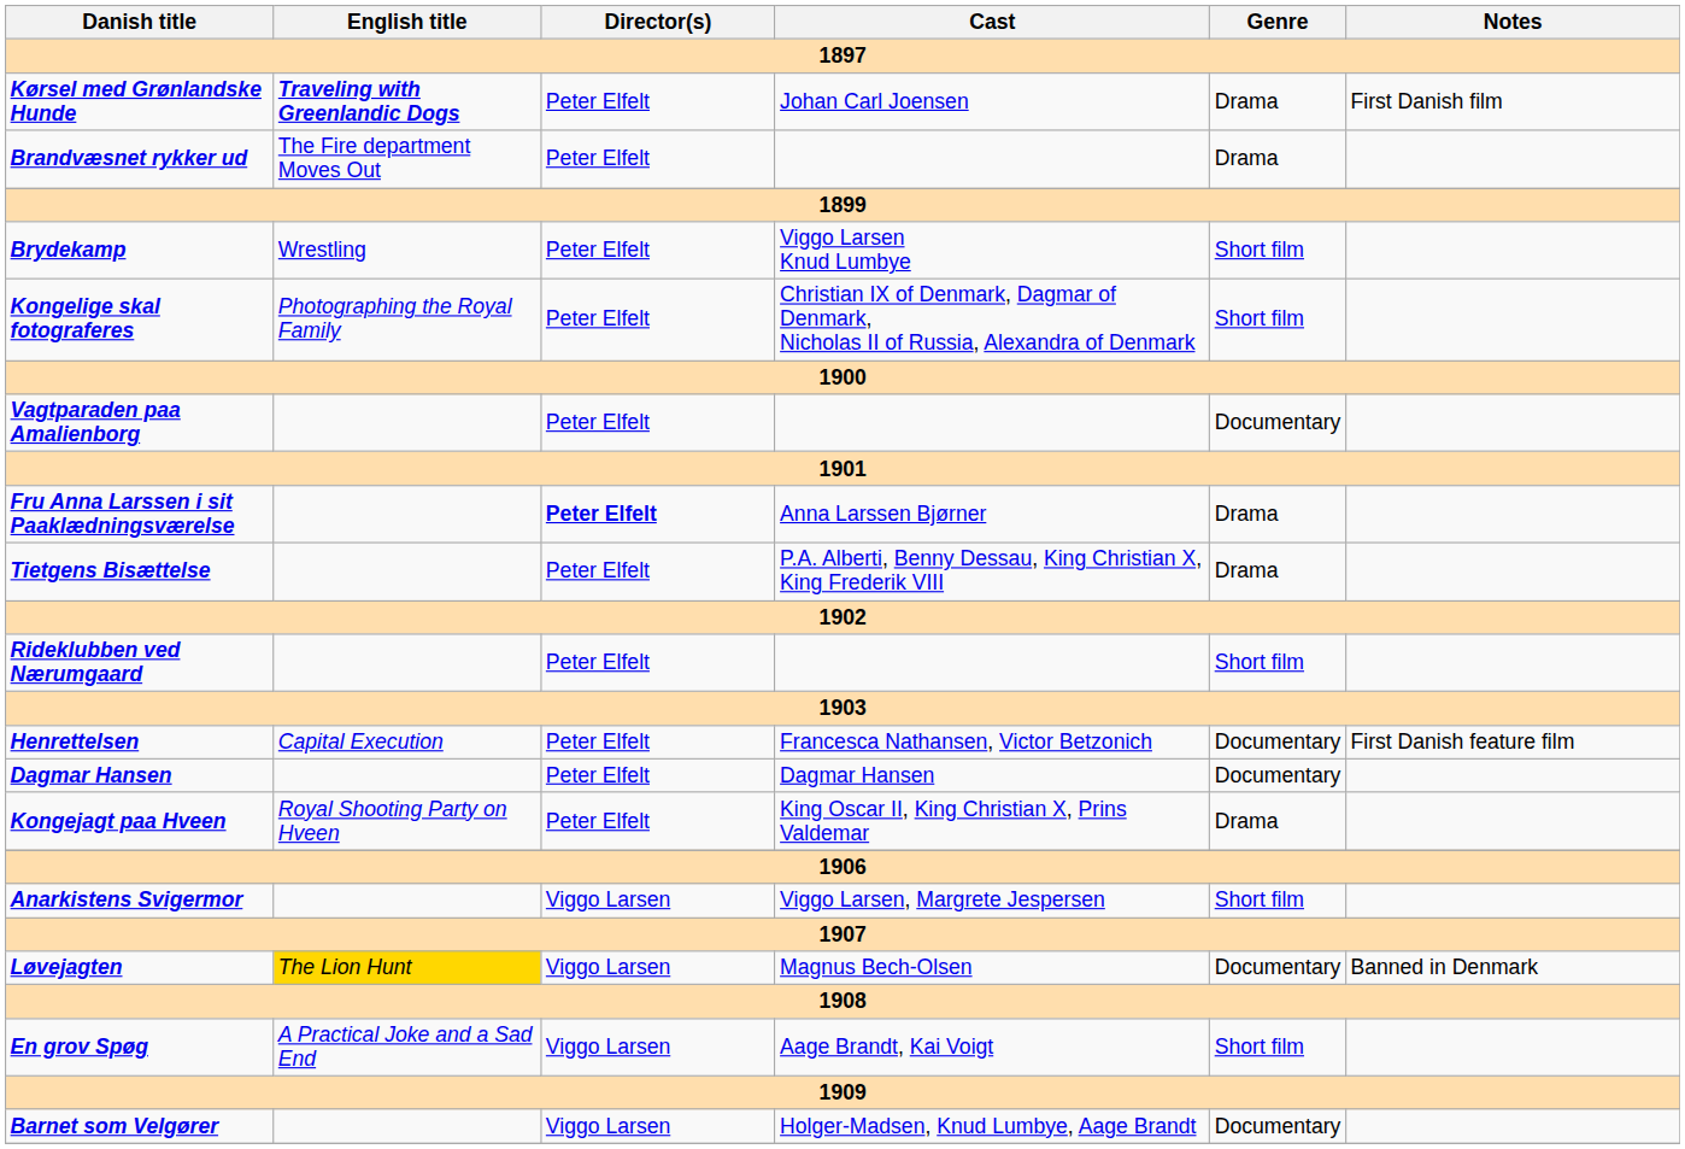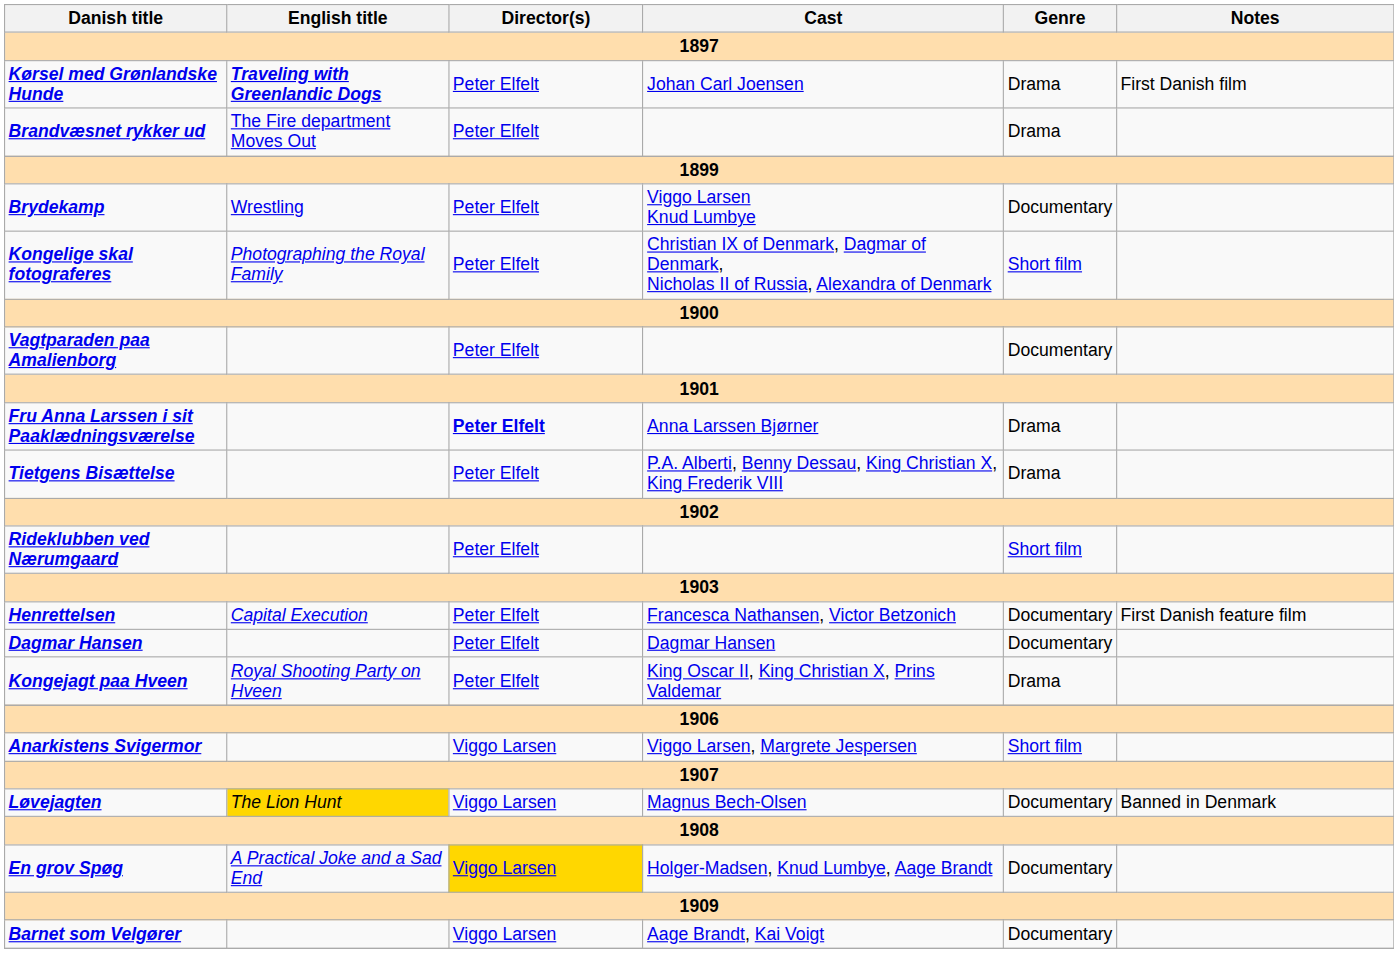 <table class="wikitable" width= "100%">
 <tr>
 <th width=16%>Danish title</th>
 <th width=16%>English title</th>
 <th width=14%>Director(s)</th>
 <th width=26%>Cast</th>
 <th width=6%>Genre</th>
 <th width=20%>Notes</th>
 </tr>
 <tr>
 <td colspan="7" style="text-align:center; background:#ffdead;"><strong>1897</strong></td>
 </tr>
 <tr>
 <td><strong><em><a href='#'>Kørsel med Grønlandske Hunde</a></em></strong></td>
 <td><strong><em><a href='#'>Traveling with Greenlandic Dogs</a></em></strong></td>
 <td><a href='#'>Peter Elfelt</a></td>
 <td><a href='#'>Johan Carl Joensen</a></td>
 <td>Drama</td>
 <td>First Danish film</td>
 </tr>
 <tr>
 <td><strong><em><a href='#'>Brandvæsnet rykker ud</a></em></strong></td>
 <td><a href='#'>The Fire department Moves Out</a></td>
 <td><a href='#'>Peter Elfelt</a></td>
 <td></td>
 <td>Drama</td>
 <td></td>
 </tr>
 <tr>
 </tr>
 <tr>
 <td colspan="7" style="text-align:center; background:#ffdead;"><strong>1899</strong></td>
 </tr>
 <tr>
 <td><strong><em><a href='#'>Brydekamp</a></em></strong></td>
 <td><a href='#'>Wrestling</a></td>
 <td><a href='#'>Peter Elfelt</a></td>
 <td><a href='#'>Viggo Larsen</a><br><a href='#'>Knud Lumbye</a></td>
-<td><a href='#'>Short film</a></td>
+<td>Documentary</td>
 <td></td>
 </tr>
 <tr>
 <td><strong><em><a href='#'>Kongelige skal fotograferes</a></em></strong></td>
 <td><em><a href='#'>Photographing the Royal Family</a></em></td>
 <td><a href='#'>Peter Elfelt</a></td>
 <td><a href='#'>Christian IX of Denmark</a>, <a href='#'>Dagmar of Denmark</a>,<br><a href='#'>Nicholas II of Russia</a>, <a href='#'>Alexandra of Denmark</a></td>
 <td><a href='#'>Short film</a></td>
 <td></td>
 </tr>
 <tr>
 <td colspan="7" style="text-align:center; background:#ffdead;"><strong>1900</strong></td>
 </tr>
 <tr>
 <td><strong><em><a href='#'>Vagtparaden paa Amalienborg</a></em></strong></td>
 <td></td>
 <td><a href='#'>Peter Elfelt</a></td>
 <td></td>
 <td>Documentary</td>
 <td></td>
 </tr>
 <tr>
 <td colspan="7" style="text-align:center; background:#ffdead;"><strong>1901</strong></td>
 </tr>
 <tr>
 <td><strong><em><a href='#'>Fru Anna Larssen i sit Paaklædningsværelse</a></em></strong></td>
 <td></td>
 <td><strong><a href='#'>Peter Elfelt</a></strong></td>
 <td><a href='#'>Anna Larssen Bjørner</a></td>
 <td>Drama</td>
 <td></td>
 </tr>
 <tr>
 <td><strong><em><a href='#'>Tietgens Bisættelse</a></em></strong></td>
 <td></td>
 <td><a href='#'>Peter Elfelt</a></td>
 <td><a href='#'>P.A. Alberti</a>, <a href='#'>Benny Dessau</a>, <a href='#'>King Christian X</a>,<br><a href='#'>King Frederik VIII</a></td>
 <td>Drama</td>
 <td></td>
 </tr>
 <tr>
 <td colspan="7" style="text-align:center; background:#ffdead;"><strong>1902</strong></td>
 </tr>
 <tr>
 <td><strong><em><a href='#'>Rideklubben ved Nærumgaard</a></em></strong></td>
 <td></td>
 <td><a href='#'>Peter Elfelt</a></td>
 <td></td>
 <td><a href='#'>Short film</a></td>
 <td></td>
 </tr>
 <tr>
 <td colspan="7" style="text-align:center; background:#ffdead;"><strong>1903</strong></td>
 </tr>
 <tr>
 <td><strong><em><a href='#'>Henrettelsen</a></em></strong></td>
 <td><em><a href='#'>Capital Execution</a></em></td>
 <td><a href='#'>Peter Elfelt</a></td>
 <td><a href='#'>Francesca Nathansen</a>, <a href='#'>Victor Betzonich</a></td>
 <td>Documentary</td>
 <td>First Danish feature film</td>
 </tr>
 <tr>
 <td><strong><em><a href='#'>Dagmar Hansen</a></em></strong></td>
 <td></td>
 <td><a href='#'>Peter Elfelt</a></td>
 <td><a href='#'>Dagmar Hansen</a></td>
 <td>Documentary</td>
 <td></td>
 </tr>
 <tr>
 <td><strong><em><a href='#'>Kongejagt paa Hveen</a></em></strong></td>
 <td><em><a href='#'>Royal Shooting Party on Hveen</a></em></td>
 <td><a href='#'>Peter Elfelt</a></td>
 <td><a href='#'>King Oscar II</a>, <a href='#'>King Christian X</a>, <a href='#'>Prins Valdemar</a></td>
 <td>Drama</td>
 <td></td>
 </tr>
 <tr>
 </tr>
 <tr>
 </tr>
 <tr>
 <td colspan="7" style="text-align:center; background:#ffdead;"><strong>1906</strong></td>
 </tr>
 <tr>
 <td><strong><em><a href='#'>Anarkistens Svigermor</a></em></strong></td>
 <td></td>
 <td><a href='#'>Viggo Larsen</a></td>
 <td><a href='#'>Viggo Larsen</a>, <a href='#'>Margrete Jespersen</a></td>
 <td><a href='#'>Short film</a></td>
 <td></td>
 </tr>
 <tr>
 <td colspan="7" style="text-align:center; background:#ffdead;"><strong>1907</strong></td>
 </tr>
 <tr>
 <td><strong><em><a href='#'>Løvejagten</a></em></strong></td>
 <td style="background: gold;"><em>The Lion Hunt</em></td>
 <td><a href='#'>Viggo Larsen</a></td>
 <td><a href='#'>Magnus Bech-Olsen</a></td>
 <td>Documentary</td>
 <td>Banned in Denmark</td>
 </tr>
 <tr>
 <td colspan="7" style="text-align:center; background:#ffdead;"><strong>1908</strong></td>
 </tr>
 <tr>
 <td><strong><em><a href='#'>En grov Spøg</a></em></strong></td>
 <td><em><a href='#'>A Practical Joke and a Sad End</a></em></td>
-<td><a href='#'>Viggo Larsen</a></td>
-<td><a href='#'>Aage Brandt</a>, <a href='#'>Kai Voigt</a></td>
-<td><a href='#'>Short film</a></td>
+<td style="background: gold;"><a href='#'>Viggo Larsen</a></td>
+<td><a href='#'>Holger-Madsen</a>, <a href='#'>Knud Lumbye</a>, <a href='#'>Aage Brandt</a></td>
+<td>Documentary</td>
 <td></td>
 </tr>
 <tr>
 <td colspan="7" style="text-align:center; background:#ffdead;"><strong>1909</strong></td>
 </tr>
 <tr>
 <td><strong><em><a href='#'>Barnet som Velgører</a></em></strong></td>
 <td></td>
 <td><a href='#'>Viggo Larsen</a></td>
-<td><a href='#'>Holger-Madsen</a>, <a href='#'>Knud Lumbye</a>, <a href='#'>Aage Brandt</a></td>
+<td><a href='#'>Aage Brandt</a>, <a href='#'>Kai Voigt</a></td>
 <td>Documentary</td>
 <td></td>
 </tr>
 <tr>
 </tr>
 </table>
